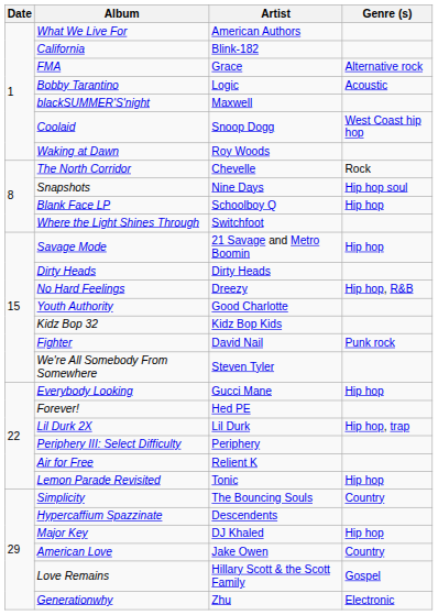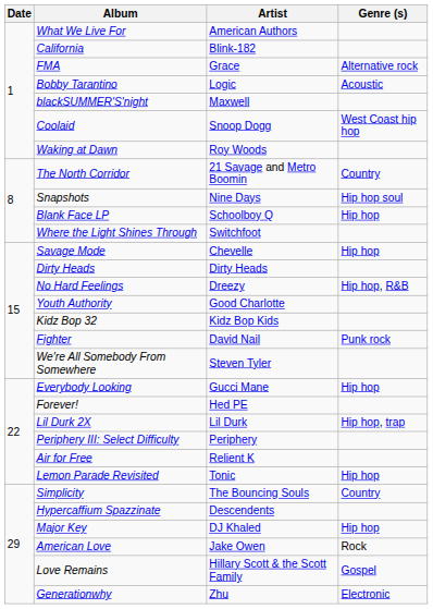 <table class="wikitable" style="text-align: left">
 <tr>
 <th>Date</th>
 <th>Album</th>
 <th>Artist</th>
 <th>Genre (s)</th>
 </tr>
 <tr>
 <td rowspan="7">1</td>
 <td><em><a href='#'>What We Live For</a></em></td>
 <td><a href='#'>American Authors</a></td>
 <td></td>
 </tr>
 <tr>
 <td><em><a href='#'>California</a></em></td>
 <td><a href='#'>Blink-182</a></td>
 <td></td>
 </tr>
 <tr>
 <td><em><a href='#'>FMA</a></em></td>
 <td><a href='#'>Grace</a></td>
 <td><a href='#'>Alternative rock</a></td>
 </tr>
 <tr>
 <td><em><a href='#'>Bobby Tarantino</a></em></td>
 <td><a href='#'>Logic</a></td>
 <td><a href='#'>Acoustic</a></td>
 </tr>
 <tr>
 <td><em><a href='#'>blackSUMMER'S'night</a></em></td>
 <td><a href='#'>Maxwell</a></td>
 <td></td>
 </tr>
 <tr>
 <td><em><a href='#'>Coolaid</a></em></td>
 <td><a href='#'>Snoop Dogg</a></td>
 <td><a href='#'>West Coast hip hop</a></td>
 </tr>
 <tr>
 <td><em><a href='#'>Waking at Dawn</a></em></td>
 <td><a href='#'>Roy Woods</a></td>
 <td></td>
 </tr>
 <tr>
 <td rowspan="4">8</td>
 <td><em><a href='#'>The North Corridor</a></em></td>
-<td><a href='#'>Chevelle</a></td>
-<td>Rock</td>
+<td><a href='#'>21 Savage</a> and <a href='#'>Metro Boomin</a></td>
+<td><a href='#'>Country</a></td>
 </tr>
 <tr>
 <td><em>Snapshots</em></td>
 <td><a href='#'>Nine Days</a></td>
 <td><a href='#'>Hip hop soul</a></td>
 </tr>
 <tr>
 <td><em><a href='#'>Blank Face LP</a></em></td>
 <td><a href='#'>Schoolboy Q</a></td>
 <td><a href='#'>Hip hop</a></td>
 </tr>
 <tr>
 <td><em><a href='#'>Where the Light Shines Through</a></em></td>
 <td><a href='#'>Switchfoot</a></td>
 <td></td>
 </tr>
 <tr>
 <td rowspan="7">15</td>
 <td><em><a href='#'>Savage Mode</a></em></td>
-<td><a href='#'>21 Savage</a> and <a href='#'>Metro Boomin</a></td>
+<td><a href='#'>Chevelle</a></td>
 <td><a href='#'>Hip hop</a></td>
 </tr>
 <tr>
 <td><em><a href='#'>Dirty Heads</a></em></td>
 <td><a href='#'>Dirty Heads</a></td>
 <td></td>
 </tr>
 <tr>
 <td><em><a href='#'>No Hard Feelings</a></em></td>
 <td><a href='#'>Dreezy</a></td>
 <td><a href='#'>Hip hop</a>, <a href='#'>R&B</a></td>
 </tr>
 <tr>
 <td><em><a href='#'>Youth Authority</a></em></td>
 <td><a href='#'>Good Charlotte</a></td>
 <td></td>
 </tr>
 <tr>
 <td><em>Kidz Bop 32</em></td>
 <td><a href='#'>Kidz Bop Kids</a></td>
 <td></td>
 </tr>
 <tr>
 <td><em><a href='#'>Fighter</a></em></td>
 <td><a href='#'>David Nail</a></td>
 <td><a href='#'>Punk rock</a></td>
 </tr>
 <tr>
 <td><em>We're All Somebody From Somewhere</em></td>
 <td><a href='#'>Steven Tyler</a></td>
 <td></td>
 </tr>
 <tr>
 <td rowspan="6">22</td>
 <td><em><a href='#'>Everybody Looking</a></em></td>
 <td><a href='#'>Gucci Mane</a></td>
 <td><a href='#'>Hip hop</a></td>
 </tr>
 <tr>
 <td><em>Forever!</em></td>
 <td><a href='#'>Hed PE</a></td>
 <td></td>
 </tr>
 <tr>
 <td><em><a href='#'>Lil Durk 2X</a></em></td>
 <td><a href='#'>Lil Durk</a></td>
 <td><a href='#'>Hip hop</a>, <a href='#'>trap</a></td>
 </tr>
 <tr>
 <td><em><a href='#'>Periphery III: Select Difficulty</a></em></td>
 <td><a href='#'>Periphery</a></td>
 <td></td>
 </tr>
 <tr>
 <td><em><a href='#'>Air for Free</a></em></td>
 <td><a href='#'>Relient K</a></td>
 <td></td>
 </tr>
 <tr>
 <td><em><a href='#'>Lemon Parade Revisited</a></em></td>
 <td><a href='#'>Tonic</a></td>
 <td><a href='#'>Hip hop</a></td>
 </tr>
 <tr>
 <td rowspan="6">29</td>
 <td><em><a href='#'>Simplicity</a></em></td>
 <td><a href='#'>The Bouncing Souls</a></td>
 <td><a href='#'>Country</a></td>
 </tr>
 <tr>
 <td><em><a href='#'>Hypercaffium Spazzinate</a></em></td>
 <td><a href='#'>Descendents</a></td>
 <td></td>
 </tr>
 <tr>
 <td><em><a href='#'>Major Key</a></em></td>
 <td><a href='#'>DJ Khaled</a></td>
 <td><a href='#'>Hip hop</a></td>
 </tr>
 <tr>
 <td><em><a href='#'>American Love</a></em></td>
 <td><a href='#'>Jake Owen</a></td>
-<td><a href='#'>Country</a></td>
+<td>Rock</td>
 </tr>
 <tr>
 <td><em>Love Remains</em></td>
 <td><a href='#'>Hillary Scott & the Scott Family</a></td>
 <td><a href='#'>Gospel</a></td>
 </tr>
 <tr>
 <td><em><a href='#'>Generationwhy</a></em></td>
 <td><a href='#'>Zhu</a></td>
 <td><a href='#'>Electronic</a></td>
 </tr>
 </table>
